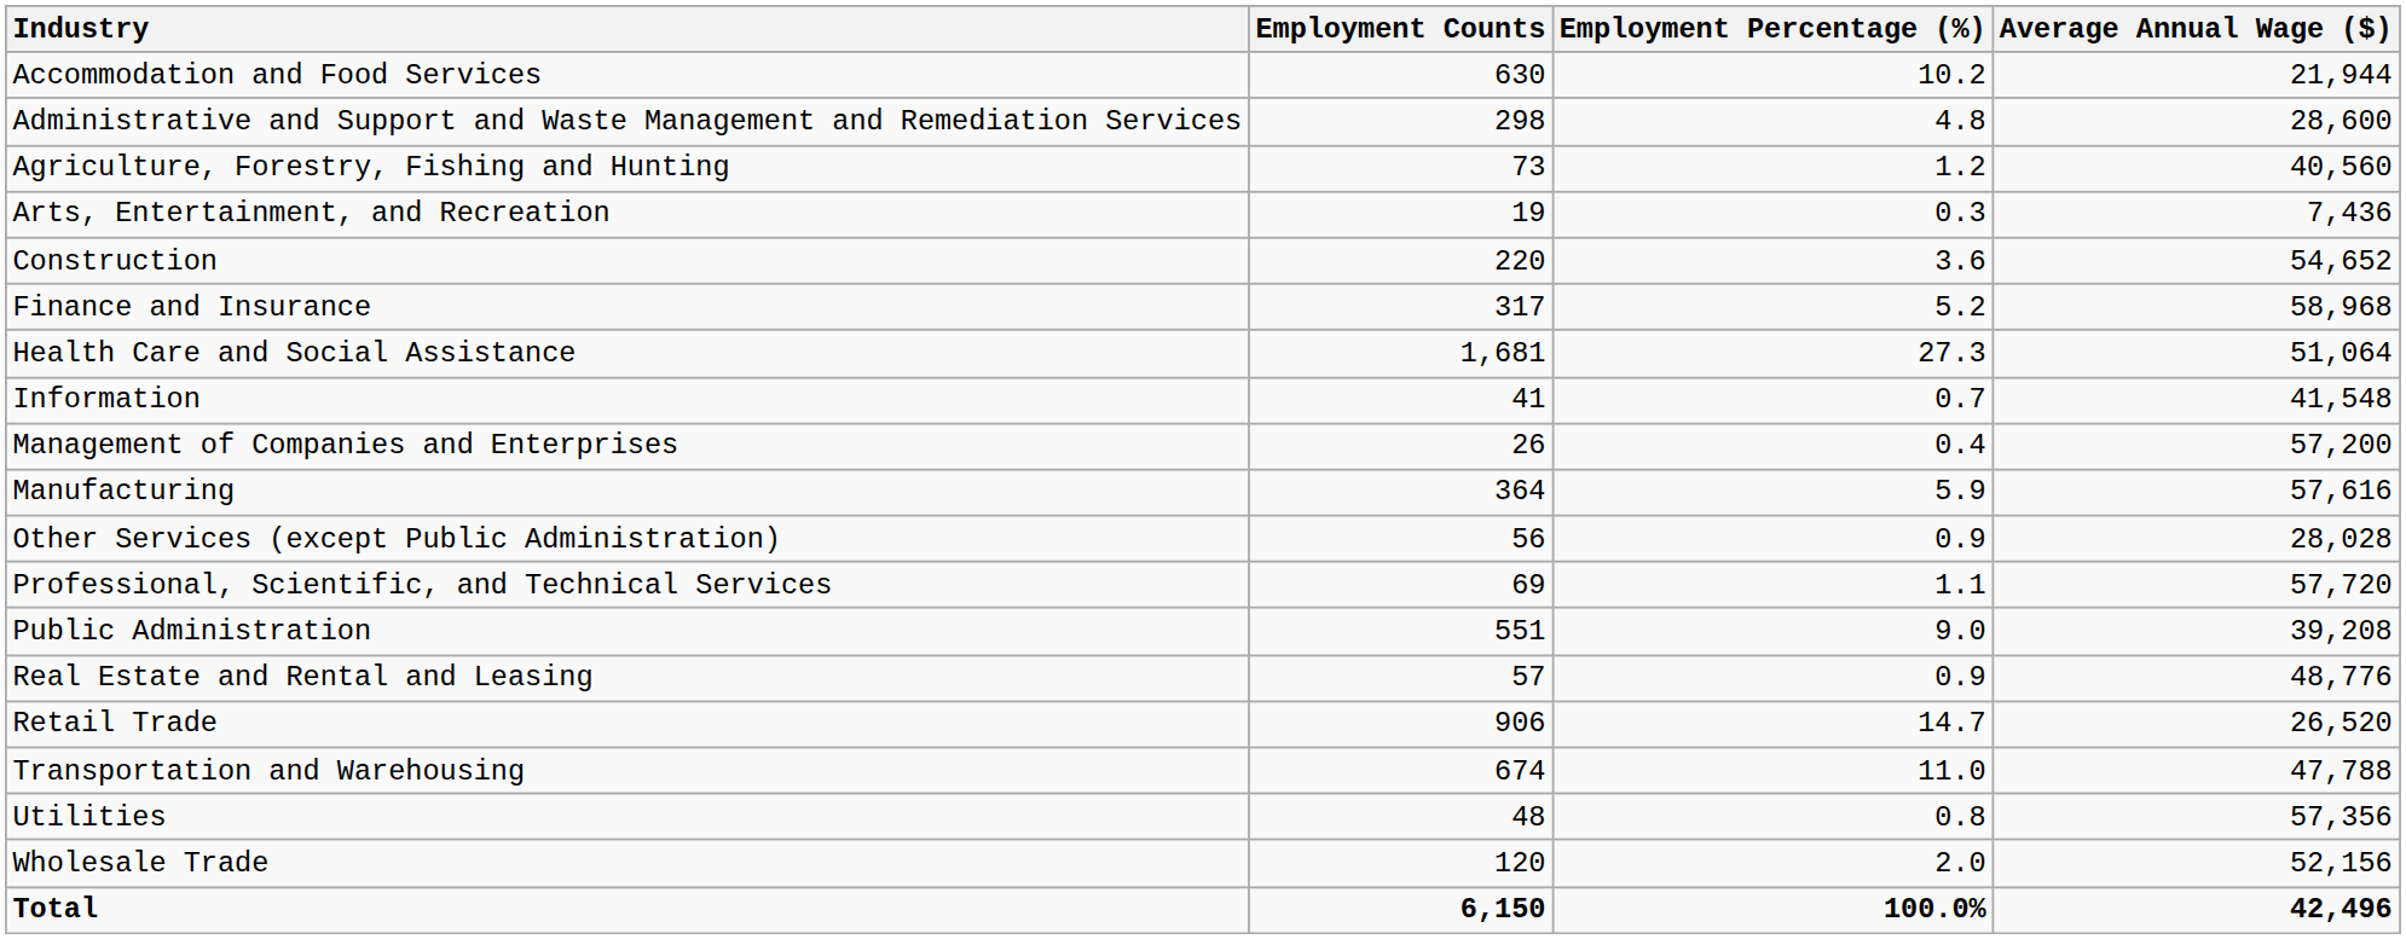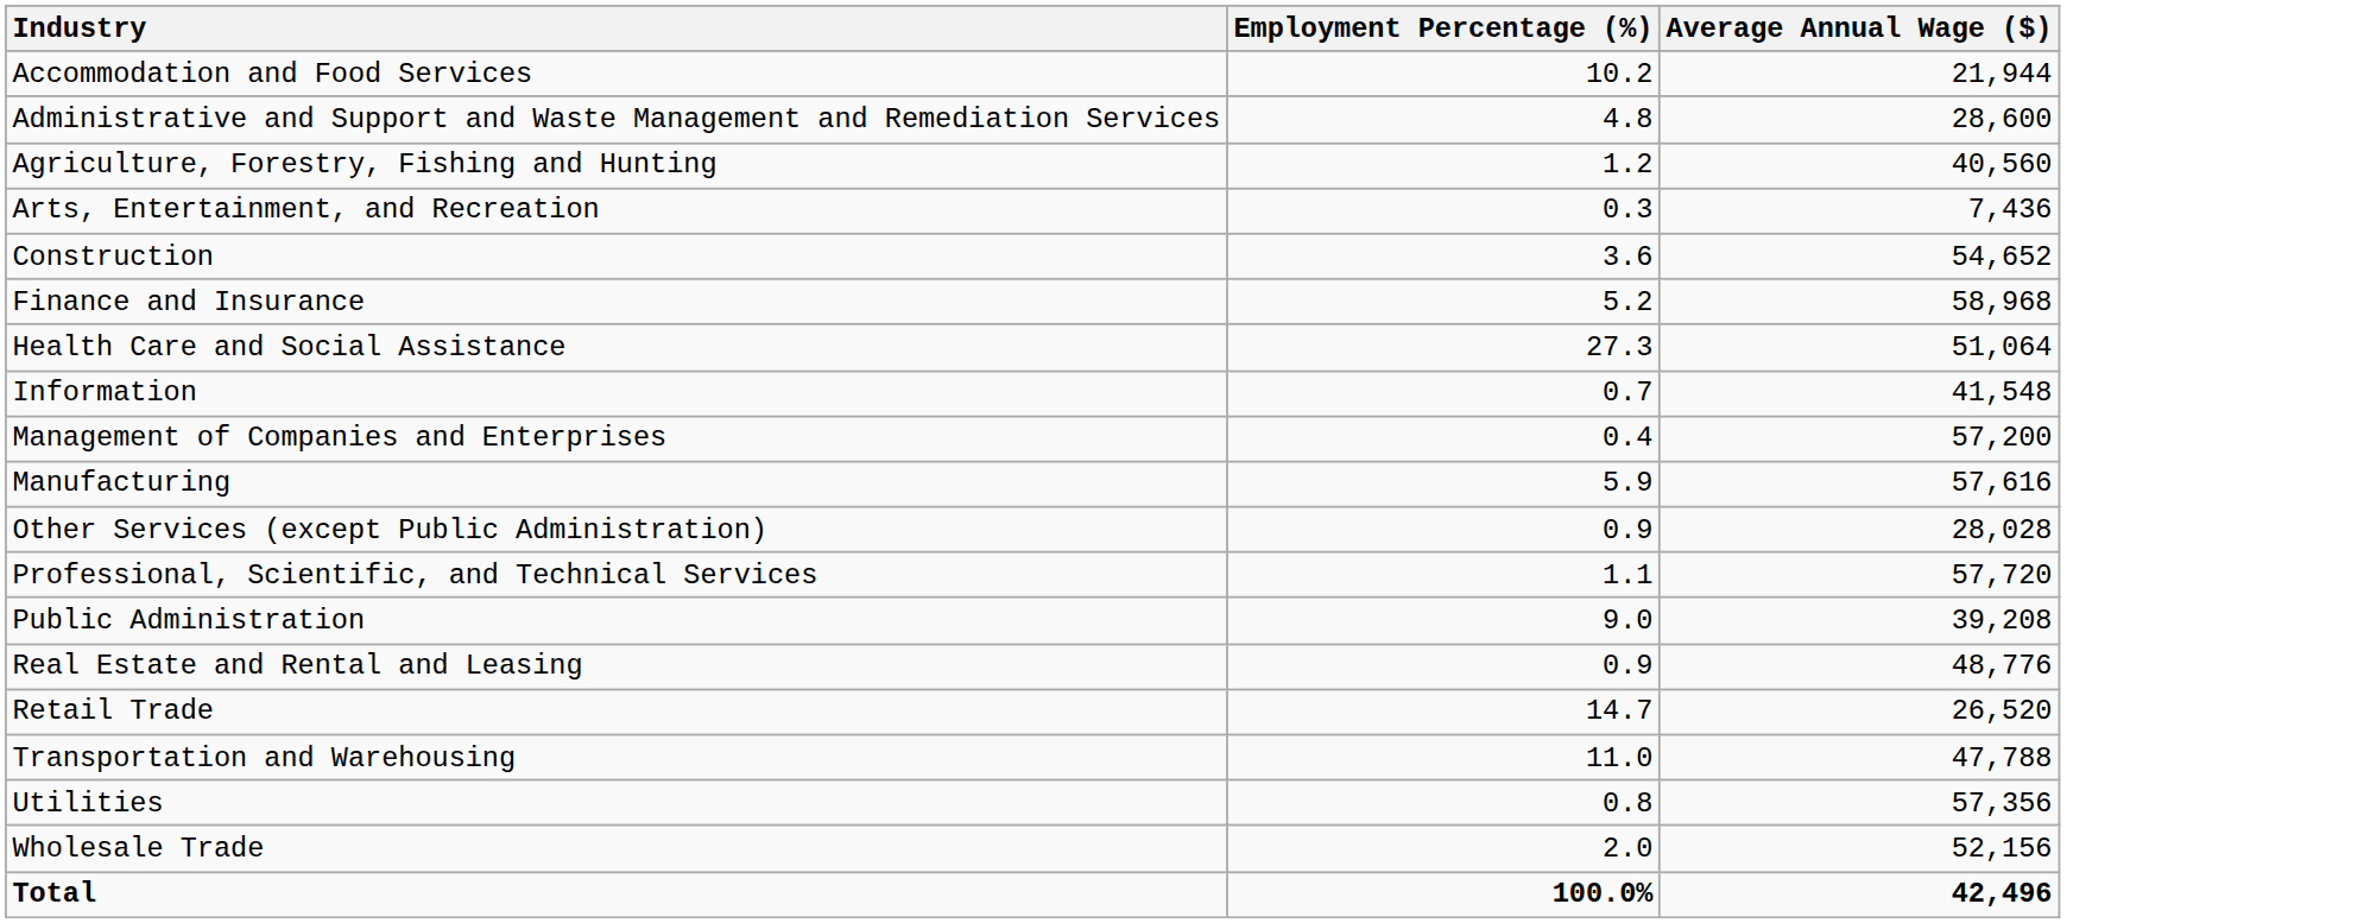 <table class="wikitable sortable">
 <tr>
 <th style="text-align:left;">Industry</th>
-<th style="text-align:right;">Employment Counts</th>
 <th style="text-align:right;">Employment Percentage (%)</th>
 <th style="text-align:right;">Average Annual Wage ($)</th>
 </tr>
 <tr>
 <td style="text-align:left;">Accommodation and Food Services</td>
-<td style="text-align:right;">630</td>
 <td style="text-align:right;">10.2</td>
 <td style="text-align:right;">21,944</td>
 </tr>
 <tr>
 <td style="text-align:left;">Administrative and Support and Waste Management and Remediation Services</td>
-<td style="text-align:right;">298</td>
 <td style="text-align:right;">4.8</td>
 <td style="text-align:right;">28,600</td>
 </tr>
 <tr>
 <td style="text-align:left;">Agriculture, Forestry, Fishing and Hunting</td>
-<td style="text-align:right;">73</td>
 <td style="text-align:right;">1.2</td>
 <td style="text-align:right;">40,560</td>
 </tr>
 <tr>
 <td style="text-align:left;">Arts, Entertainment, and Recreation</td>
-<td style="text-align:right;">19</td>
 <td style="text-align:right;">0.3</td>
 <td style="text-align:right;">7,436</td>
 </tr>
 <tr>
 <td style="text-align:left;">Construction</td>
-<td style="text-align:right;">220</td>
 <td style="text-align:right;">3.6</td>
 <td style="text-align:right;">54,652</td>
 </tr>
 <tr>
 <td style="text-align:left;">Finance and Insurance</td>
-<td style="text-align:right;">317</td>
 <td style="text-align:right;">5.2</td>
 <td style="text-align:right;">58,968</td>
 </tr>
 <tr>
 <td style="text-align:left;">Health Care and Social Assistance</td>
-<td style="text-align:right;">1,681</td>
 <td style="text-align:right;">27.3</td>
 <td style="text-align:right;">51,064</td>
 </tr>
 <tr>
 <td style="text-align:left;">Information</td>
-<td style="text-align:right;">41</td>
 <td style="text-align:right;">0.7</td>
 <td style="text-align:right;">41,548</td>
 </tr>
 <tr>
 <td style="text-align:left;">Management of Companies and Enterprises</td>
-<td style="text-align:right;">26</td>
 <td style="text-align:right;">0.4</td>
 <td style="text-align:right;">57,200</td>
 </tr>
 <tr>
 <td style="text-align:left;">Manufacturing</td>
-<td style="text-align:right;">364</td>
 <td style="text-align:right;">5.9</td>
 <td style="text-align:right;">57,616</td>
 </tr>
 <tr>
 <td style="text-align:left;">Other Services (except Public Administration)</td>
-<td style="text-align:right;">56</td>
 <td style="text-align:right;">0.9</td>
 <td style="text-align:right;">28,028</td>
 </tr>
 <tr>
 <td style="text-align:left;">Professional, Scientific, and Technical Services</td>
-<td style="text-align:right;">69</td>
 <td style="text-align:right;">1.1</td>
 <td style="text-align:right;">57,720</td>
 </tr>
 <tr>
 <td style="text-align:left;">Public Administration</td>
-<td style="text-align:right;">551</td>
 <td style="text-align:right;">9.0</td>
 <td style="text-align:right;">39,208</td>
 </tr>
 <tr>
 <td style="text-align:left;">Real Estate and Rental and Leasing</td>
-<td style="text-align:right;">57</td>
 <td style="text-align:right;">0.9</td>
 <td style="text-align:right;">48,776</td>
 </tr>
 <tr>
 <td style="text-align:left;">Retail Trade</td>
-<td style="text-align:right;">906</td>
 <td style="text-align:right;">14.7</td>
 <td style="text-align:right;">26,520</td>
 </tr>
 <tr>
 <td style="text-align:left;">Transportation and Warehousing</td>
-<td style="text-align:right;">674</td>
 <td style="text-align:right;">11.0</td>
 <td style="text-align:right;">47,788</td>
 </tr>
 <tr>
 <td style="text-align:left;">Utilities</td>
-<td style="text-align:right;">48</td>
 <td style="text-align:right;">0.8</td>
 <td style="text-align:right;">57,356</td>
 </tr>
 <tr>
 <td style="text-align:left;">Wholesale Trade</td>
-<td style="text-align:right;">120</td>
 <td style="text-align:right;">2.0</td>
 <td style="text-align:right;">52,156</td>
 </tr>
 <tr>
 <td style="text-align:left; font-weight:bold;"><strong>Total</strong></td>
-<td style="text-align:right; font-weight:bold;"><strong>6,150</strong></td>
 <td style="text-align:right; font-weight:bold;"><strong>100.0%</strong></td>
 <td style="text-align:right; font-weight:bold;"><strong>42,496</strong></td>
 </tr>
 </table>
